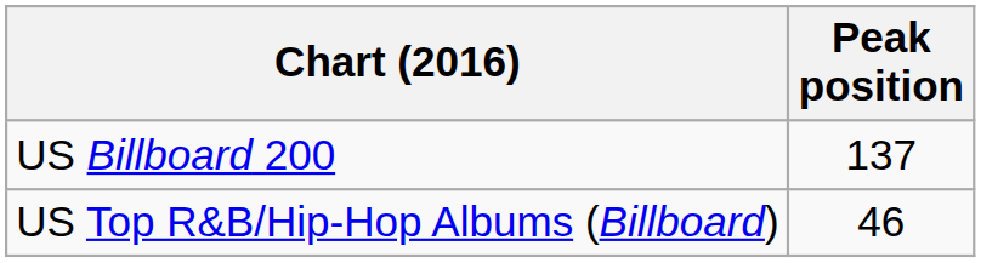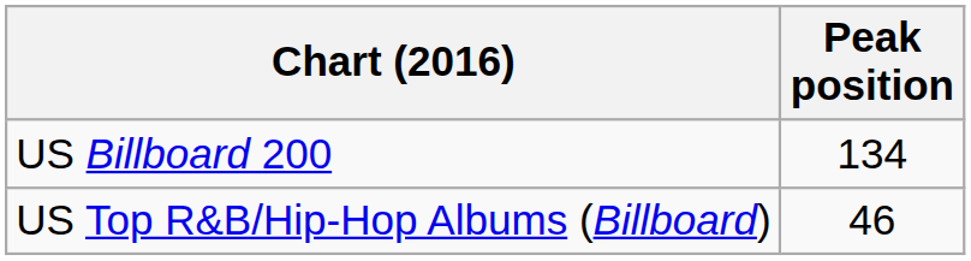 <table class="wikitable">
 <tr>
 <th>Chart (2016)</th>
 <th>Peak<br>position</th>
 </tr>
 <tr>
 <td>US <a href='#'><em>Billboard</em> 200</a></td>
-<td style="text-align:center;">137</td>
+<td style="text-align:center;">134</td>
 </tr>
 <tr>
 <td>US <a href='#'>Top R&B/Hip-Hop Albums</a> (<a href='#'><em>Billboard</em></a>)</td>
 <td style="text-align:center;">46</td>
 </tr>
 </table>
